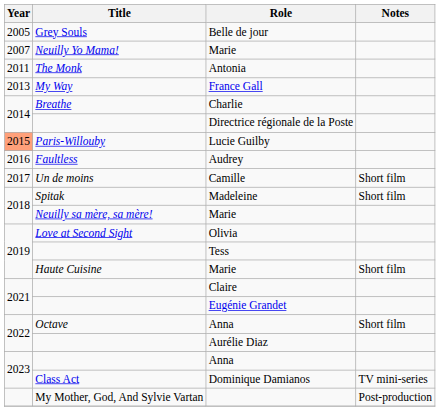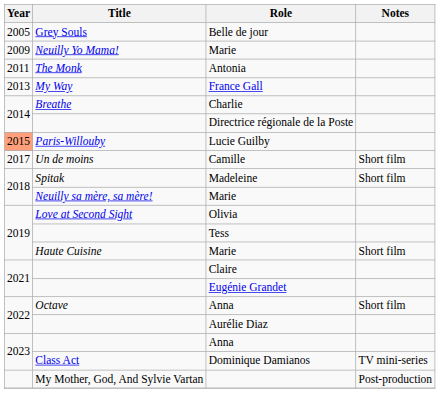 <table class="wikitable sortable">
 <tr>
 <th>Year</th>
 <th>Title</th>
 <th>Role</th>
 <th class="unsortable">Notes</th>
 </tr>
 <tr>
 <td>2005</td>
 <td><a href='#'>Grey Souls</a></td>
 <td>Belle de jour</td>
 <td></td>
 </tr>
 <tr>
-<td>2007</td>
+<td>2009</td>
 <td><em><a href='#'>Neuilly Yo Mama!</a></em></td>
 <td>Marie</td>
 <td></td>
 </tr>
 <tr>
 <td>2011</td>
 <td><em><a href='#'>The Monk</a></em></td>
 <td>Antonia</td>
 <td></td>
 </tr>
 <tr>
 <td>2013</td>
 <td><em><a href='#'>My Way</a></em></td>
 <td><a href='#'>France Gall</a></td>
 <td></td>
 </tr>
 <tr>
 <td rowspan=2>2014</td>
 <td><em><a href='#'>Breathe</a></em></td>
 <td>Charlie</td>
 <td></td>
 </tr>
 <tr>
 <td><em></em></td>
 <td>Directrice régionale de la Poste</td>
 <td></td>
 </tr>
 <tr>
 <td style="background: lightsalmon;">2015</td>
 <td><em><a href='#'>Paris-Willouby</a></em></td>
 <td>Lucie Guilby</td>
-<td></td>
-</tr>
-<tr>
-<td>2016</td>
-<td><em><a href='#'>Faultless</a></em></td>
-<td>Audrey</td>
 <td></td>
 </tr>
 <tr>
 <td>2017</td>
 <td><em>Un de moins</em></td>
 <td>Camille</td>
 <td>Short film</td>
 </tr>
 <tr>
 <td rowspan=2>2018</td>
 <td><em>Spitak</em></td>
 <td>Madeleine</td>
 <td>Short film</td>
 </tr>
 <tr>
 <td><em><a href='#'>Neuilly sa mère, sa mère!</a></em></td>
 <td>Marie</td>
 <td></td>
 </tr>
 <tr>
 <td rowspan=3>2019</td>
 <td><em><a href='#'>Love at Second Sight</a></em></td>
 <td>Olivia</td>
 <td></td>
 </tr>
 <tr>
 <td><em></em></td>
 <td>Tess</td>
 <td></td>
 </tr>
 <tr>
 <td><em>Haute Cuisine</em></td>
 <td>Marie</td>
 <td>Short film</td>
 </tr>
 <tr>
 <td rowspan=2>2021</td>
 <td><em></em></td>
 <td>Claire</td>
 <td></td>
 </tr>
 <tr>
 <td><em></em></td>
 <td><a href='#'>Eugénie Grandet</a></td>
 <td></td>
 </tr>
 <tr>
 <td rowspan=2>2022</td>
 <td><em>Octave</em></td>
 <td>Anna</td>
 <td>Short film</td>
 </tr>
 <tr>
 <td><em></td>
 <td>Aurélie Diaz</td>
 <td></td>
 </tr>
 <tr>
 <td rowspan=2>2023</td>
 <td></em><em></td>
 <td>Anna</td>
 <td></td>
 </tr>
 <tr>
 <td></em><a href='#'>Class Act</a><em></td>
 <td>Dominique Damianos</td>
 <td>TV mini-series</td>
 </tr>
 <tr>
 <td></td>
 <td></em>My Mother, God, And Sylvie Vartan<em></td>
 <td></td>
 <td>Post-production</td>
 </tr>
 <tr>
 </tr>
 </table>
